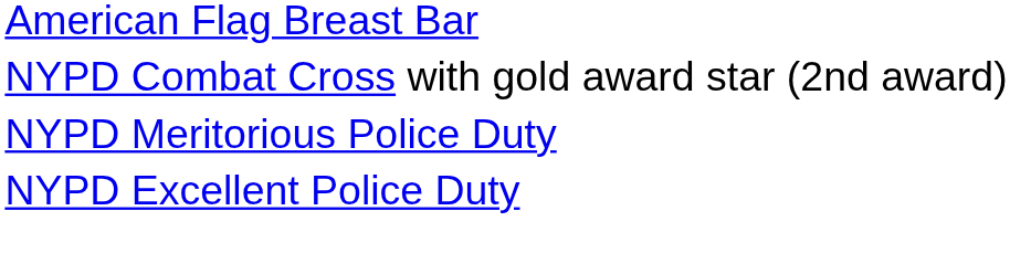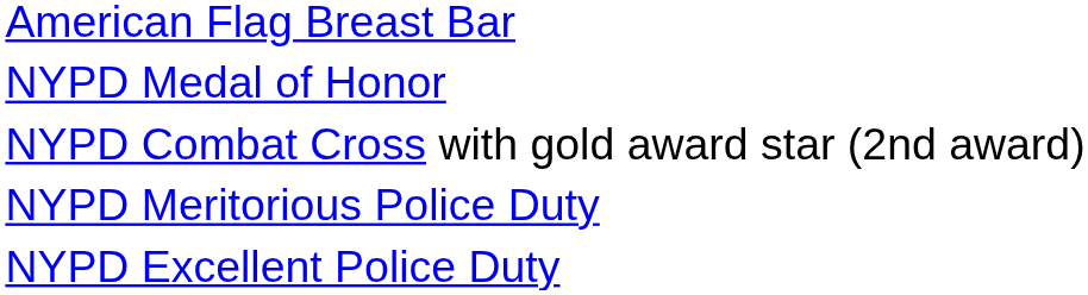 <table>
 <tr>
 <td></td>
 <td><a href='#'>American Flag Breast Bar</a></td>
+</tr>
+<tr>
+<td></td>
+<td><a href='#'>NYPD Medal of Honor</a></td>
 </tr>
 <tr>
 <td></td>
 <td><a href='#'>NYPD Combat Cross</a> with gold award star (2nd award)</td>
 </tr>
 <tr>
 <td></td>
 <td><a href='#'>NYPD Meritorious Police Duty</a></td>
 </tr>
 <tr>
 <td></td>
 <td><a href='#'>NYPD Excellent Police Duty</a></td>
 </tr>
 </table>
